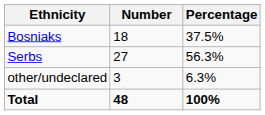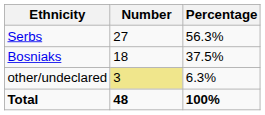 <table class="wikitable">
 <tr>
 <th width="100px">Ethnicity</th>
 <th width="80px">Number</th>
 <th width="80px">Percentage</th>
 </tr>
 <tr>
+<td><a href='#'>Serbs</a></td>
+<td>27</td>
+<td>56.3%</td>
+</tr>
+<tr>
 <td><a href='#'>Bosniaks</a></td>
 <td>18</td>
 <td>37.5%</td>
 </tr>
 <tr>
-<td><a href='#'>Serbs</a></td>
-<td>27</td>
-<td>56.3%</td>
-</tr>
-<tr>
 <td>other/undeclared</td>
-<td>3</td>
+<td style="background: khaki;">3</td>
 <td>6.3%</td>
 </tr>
 <tr>
 <td><strong>Total</strong></td>
 <td><strong>48</strong></td>
 <td><strong>100%</strong></td>
 </tr>
 </table>
